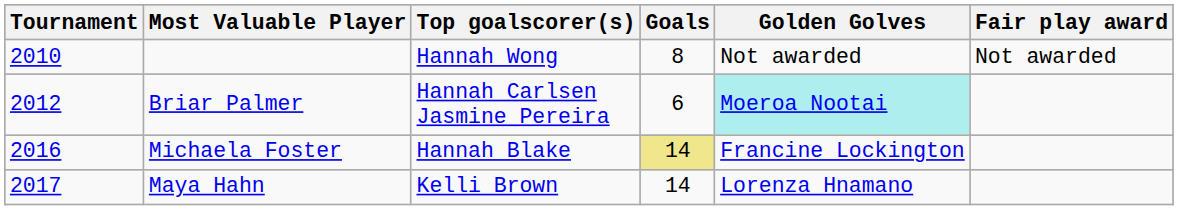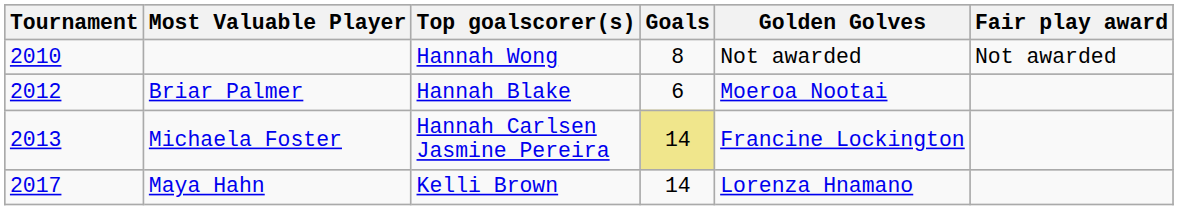 <table class="wikitable">
 <tr>
 <th>Tournament</th>
 <th>Most Valuable Player</th>
 <th>Top goalscorer(s)</th>
 <th>Goals</th>
 <th>Golden Golves</th>
 <th>Fair play award</th>
 </tr>
 <tr>
 <td><a href='#'>2010</a></td>
 <td></td>
 <td> <a href='#'>Hannah Wong</a></td>
 <td align=center>8</td>
 <td>Not awarded</td>
 <td>Not awarded</td>
 </tr>
 <tr>
 <td><a href='#'>2012</a></td>
 <td> <a href='#'>Briar Palmer</a></td>
-<td> <a href='#'>Hannah Carlsen</a><br> <a href='#'>Jasmine Pereira</a></td>
+<td> <a href='#'>Hannah Blake</a></td>
 <td align=center>6</td>
-<td style="background: paleturquoise;"> <a href='#'>Moeroa Nootai</a></td>
+<td> <a href='#'>Moeroa Nootai</a></td>
 <td></td>
 </tr>
 <tr>
-<td><a href='#'>2016</a></td>
+<td><a href='#'>2013</a></td>
 <td> <a href='#'>Michaela Foster</a></td>
-<td> <a href='#'>Hannah Blake</a></td>
+<td> <a href='#'>Hannah Carlsen</a><br> <a href='#'>Jasmine Pereira</a></td>
 <td align=center style="background: khaki;">14</td>
 <td> <a href='#'>Francine Lockington</a></td>
 <td></td>
 </tr>
 <tr>
 <td><a href='#'>2017</a></td>
 <td> <a href='#'>Maya Hahn</a></td>
 <td> <a href='#'>Kelli Brown</a></td>
 <td align=center>14</td>
 <td> <a href='#'>Lorenza Hnamano</a></td>
 <td></td>
 </tr>
 </table>
